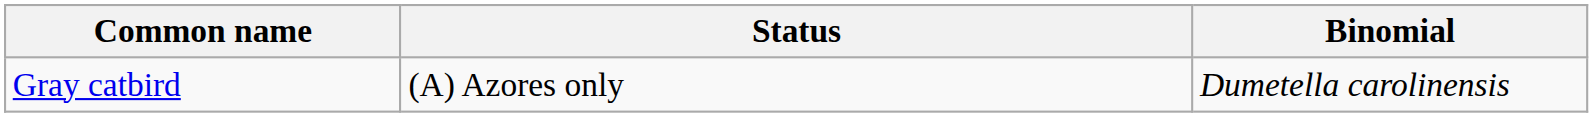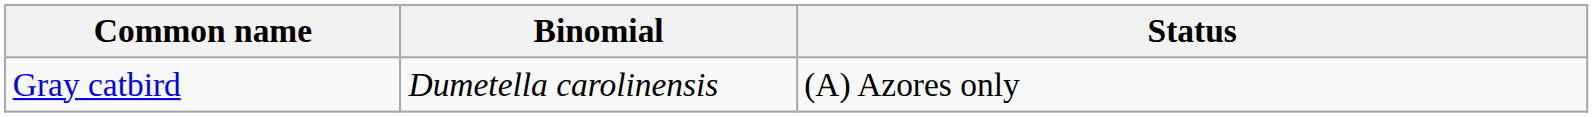 <table width=60% class="wikitable">
 <tr>
 <th width=15%>Common name</th>
+<th width=15%>Binomial</th>
 <th width=30%>Status</th>
-<th width=15%>Binomial</th>
 </tr>
 <tr>
 <td><a href='#'>Gray catbird</a></td>
+<td><em>Dumetella carolinensis</em></td>
 <td>(A) Azores only</td>
-<td><em>Dumetella carolinensis</em></td>
 </tr>
 </table>
